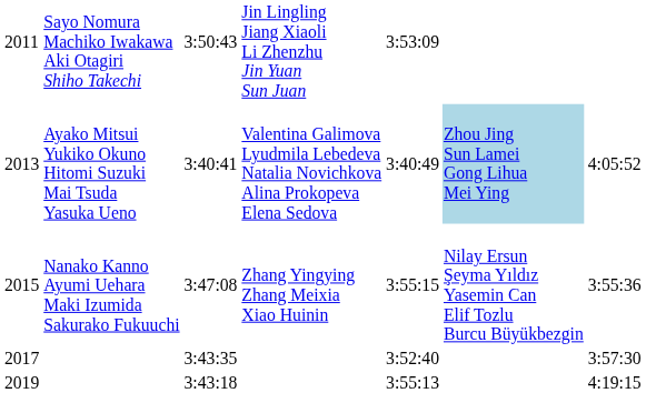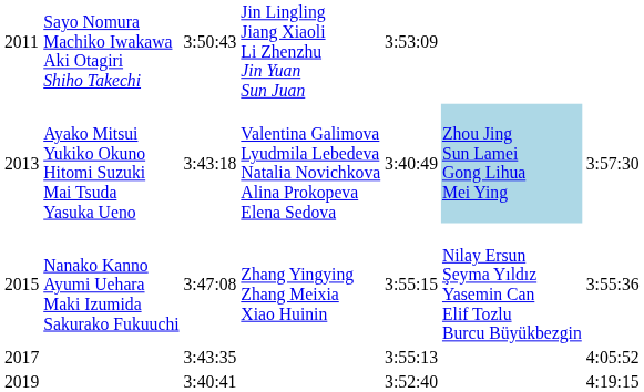 <table>
 <tr>
 <td>2011</td>
 <td><br><a href='#'>Sayo Nomura</a> <br><a href='#'>Machiko Iwakawa</a><br><a href='#'>Aki Otagiri</a><br><em><a href='#'>Shiho Takechi</a></em></td>
 <td>3:50:43</td>
 <td><br><a href='#'>Jin Lingling</a> <br><a href='#'>Jiang Xiaoli</a><br><a href='#'>Li Zhenzhu</a><br><em><a href='#'>Jin Yuan</a><br><a href='#'>Sun Juan</a></em></td>
 <td>3:53:09</td>
 <td></td>
 <td></td>
 </tr>
 <tr>
 <td>2013</td>
 <td><br><a href='#'>Ayako Mitsui</a><br><a href='#'>Yukiko Okuno</a><br><a href='#'>Hitomi Suzuki</a><br><a href='#'>Mai Tsuda</a><br><a href='#'>Yasuka Ueno</a></td>
-<td>3:40:41</td>
+<td>3:43:18</td>
 <td><br><a href='#'>Valentina Galimova</a><br><a href='#'>Lyudmila Lebedeva</a><br><a href='#'>Natalia Novichkova</a><br><a href='#'>Alina Prokopeva</a><br><a href='#'>Elena Sedova</a></td>
 <td>3:40:49</td>
 <td style="background: lightblue;"><br><a href='#'>Zhou Jing</a><br><a href='#'>Sun Lamei</a><br><a href='#'>Gong Lihua</a><br><a href='#'>Mei Ying</a><br><br></td>
-<td>4:05:52</td>
+<td>3:57:30</td>
 </tr>
 <tr>
 <td>2015</td>
 <td><br><a href='#'>Nanako Kanno</a><br><a href='#'>Ayumi Uehara</a><br><a href='#'>Maki Izumida</a><br><a href='#'>Sakurako Fukuuchi</a></td>
 <td>3:47:08</td>
 <td><br><a href='#'>Zhang Yingying</a><br><a href='#'>Zhang Meixia</a><br><a href='#'>Xiao Huinin</a></td>
 <td>3:55:15</td>
 <td><br><a href='#'>Nilay Ersun</a><br><a href='#'>Şeyma Yıldız</a><br><a href='#'>Yasemin Can</a><br><a href='#'>Elif Tozlu</a><br><a href='#'>Burcu Büyükbezgin</a></td>
 <td>3:55:36</td>
 </tr>
 <tr>
 <td>2017</td>
 <td></td>
 <td>3:43:35</td>
 <td></td>
-<td>3:52:40</td>
+<td>3:55:13</td>
 <td></td>
-<td>3:57:30</td>
+<td>4:05:52</td>
 </tr>
 <tr>
 <td>2019</td>
 <td></td>
-<td>3:43:18</td>
+<td>3:40:41</td>
 <td></td>
-<td>3:55:13</td>
+<td>3:52:40</td>
 <td></td>
 <td>4:19:15</td>
 </tr>
 </table>
